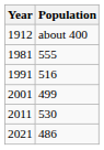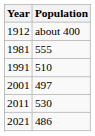 <table class="wikitable">
 <tr>
 <th>Year</th>
 <th>Population</th>
 </tr>
 <tr>
 <td>1912</td>
 <td>about 400</td>
 </tr>
 <tr>
 <td>1981</td>
 <td>555</td>
 </tr>
 <tr>
 <td>1991</td>
-<td>516</td>
+<td>510</td>
 </tr>
 <tr>
 <td>2001</td>
-<td>499</td>
+<td>497</td>
 </tr>
 <tr>
 <td>2011</td>
 <td>530</td>
 </tr>
 <tr>
 <td>2021</td>
 <td>486</td>
 </tr>
 </table>
